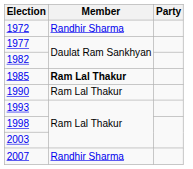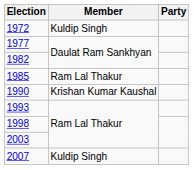 <table class="wikitable sortable">
 <tr>
 <th>Election</th>
 <th>Member</th>
 <th colspan=2>Party</th>
 </tr>
 <tr>
 <td><a href='#'>1972</a></td>
-<td><a href='#'>Randhir Sharma</a></td>
+<td>Kuldip Singh</td>
 <td></td>
 </tr>
 <tr>
 <td><a href='#'>1977</a></td>
 <td rowspan=2>Daulat Ram Sankhyan</td>
 <td></td>
 </tr>
 <tr>
 <td><a href='#'>1982</a></td>
 <td></td>
 </tr>
 <tr>
 <td><a href='#'>1985</a></td>
-<td><strong>Ram Lal Thakur</strong></td>
+<td>Ram Lal Thakur</td>
 </tr>
 <tr>
 <td><a href='#'>1990</a></td>
-<td>Ram Lal Thakur</td>
+<td>Krishan Kumar Kaushal</td>
 <td></td>
 </tr>
 <tr>
 <td><a href='#'>1993</a></td>
 <td rowspan=3>Ram Lal Thakur</td>
 <td></td>
 </tr>
 <tr>
 <td><a href='#'>1998</a></td>
 </tr>
 <tr>
 <td><a href='#'>2003</a></td>
 </tr>
 <tr>
 <td><a href='#'>2007</a></td>
-<td><a href='#'>Randhir Sharma</a></td>
+<td>Kuldip Singh</td>
 <td></td>
 </tr>
 </table>
